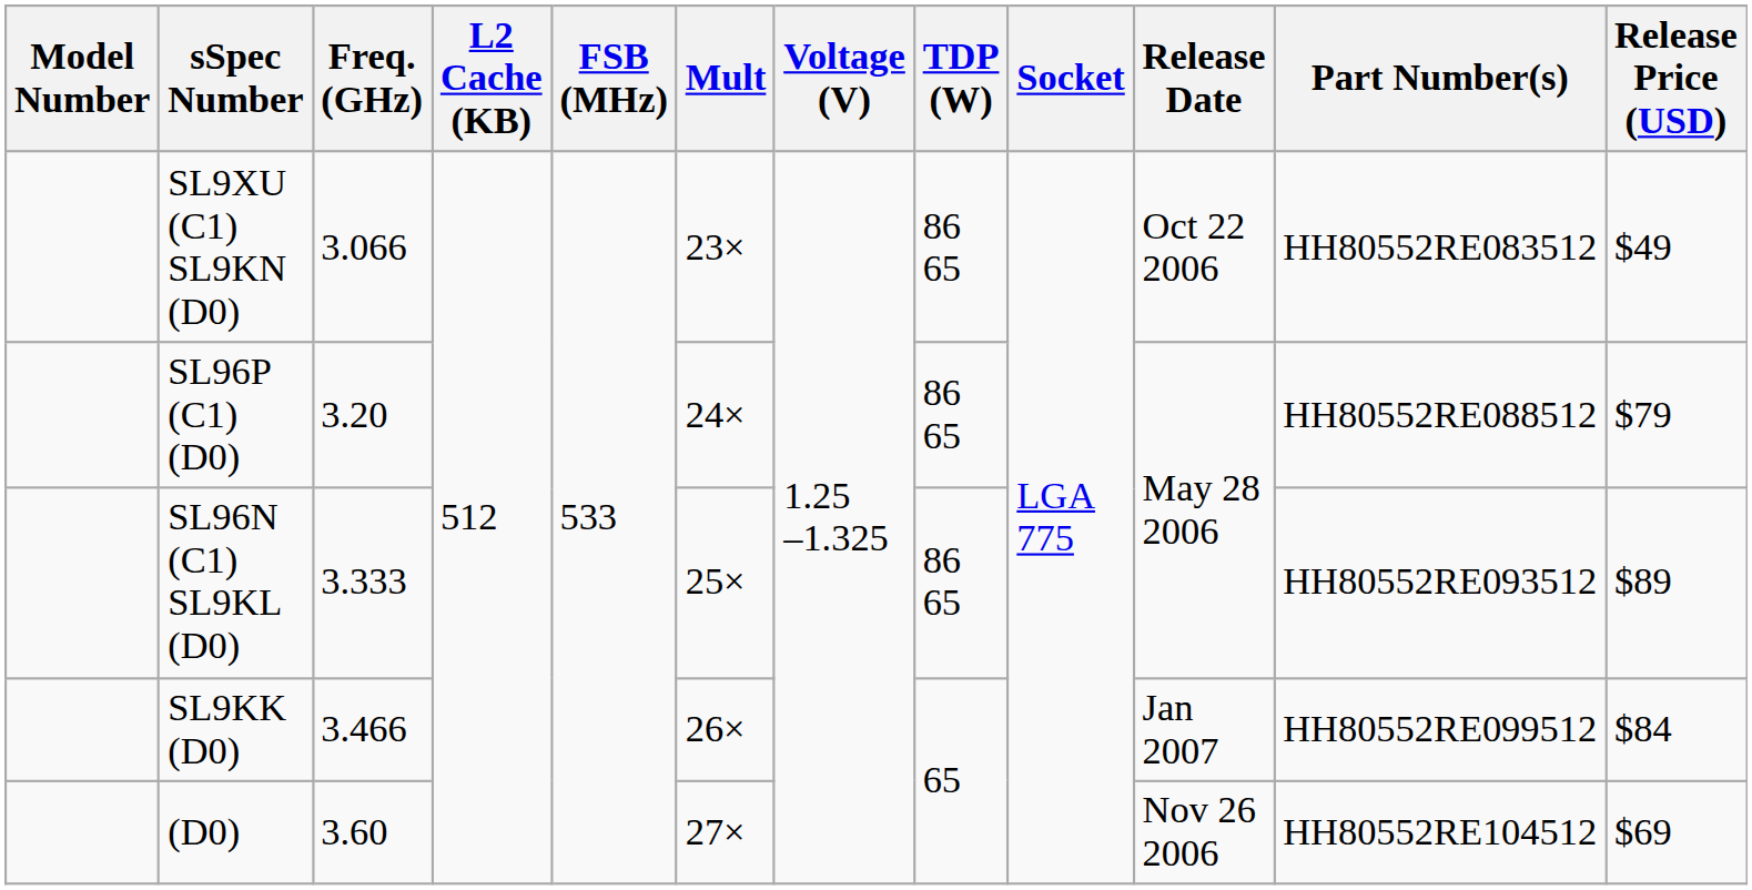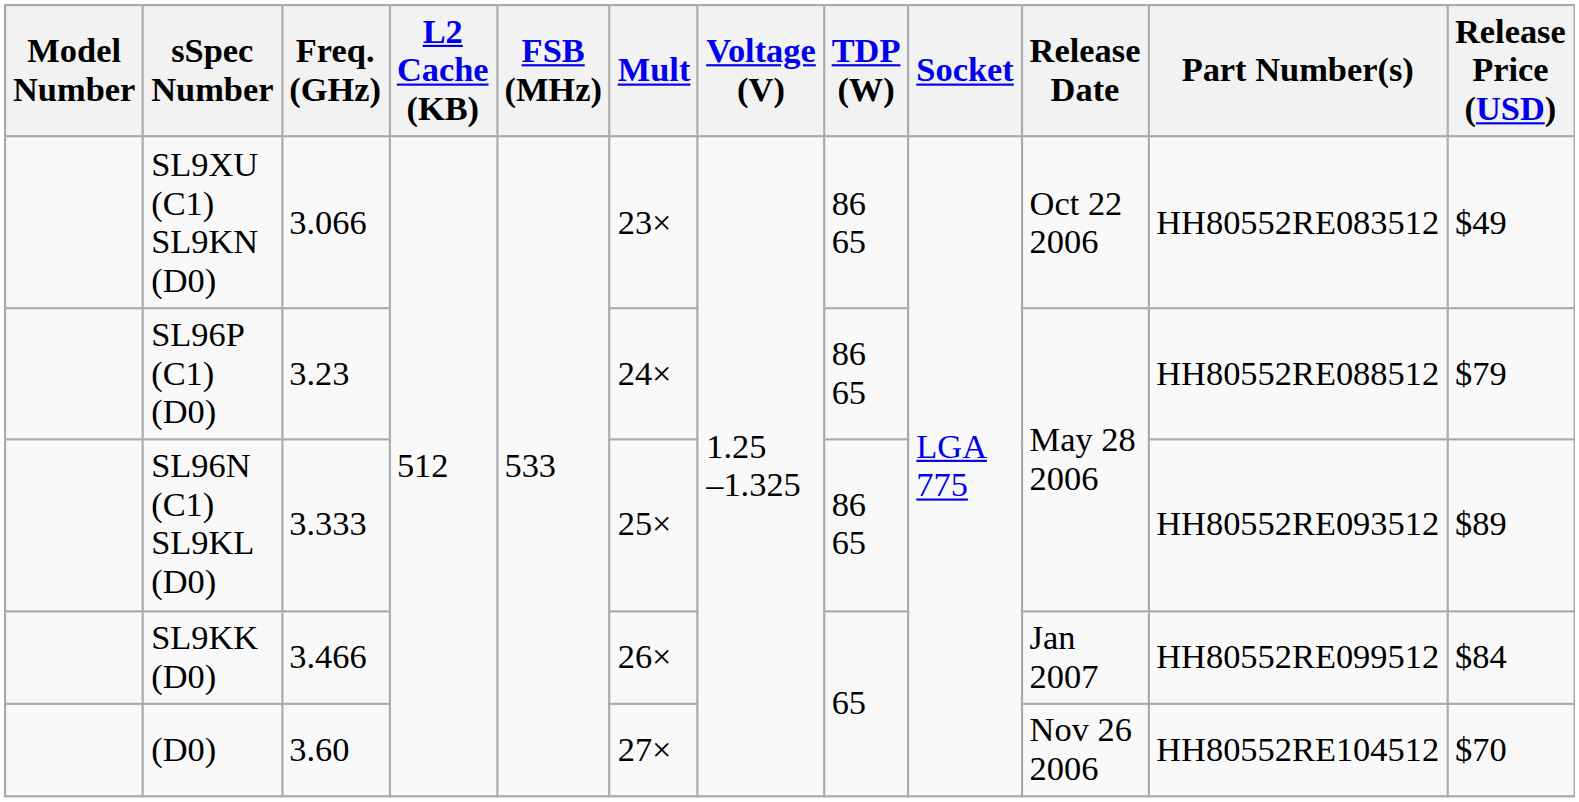 <table class="wikitable">
 <tr>
 <th>Model Number</th>
 <th>sSpec Number</th>
 <th>Freq.<br>(GHz)</th>
 <th><a href='#'>L2 Cache</a><br>(KB)</th>
 <th><a href='#'>FSB</a><br>(MHz)</th>
 <th><a href='#'>Mult</a></th>
 <th><a href='#'>Voltage</a><br>(V)</th>
 <th><a href='#'>TDP</a><br>(W)</th>
 <th><a href='#'>Socket</a></th>
 <th>Release Date</th>
 <th>Part Number(s)</th>
 <th>Release<br>Price<br>(<a href='#'>USD</a>)</th>
 </tr>
 <tr>
 <td></td>
 <td>SL9XU (C1)<br>SL9KN (D0)</td>
 <td>3.066</td>
 <td rowspan="5">512</td>
 <td rowspan="5">533</td>
 <td>23×</td>
 <td rowspan="5">1.25<br>–1.325</td>
 <td>86 <br>65</td>
 <td rowspan="5"><a href='#'>LGA 775</a></td>
 <td>Oct 22<br>2006</td>
 <td>HH80552RE083512</td>
 <td>$49</td>
 </tr>
 <tr>
 <td></td>
 <td>SL96P (C1)<br> (D0)</td>
-<td>3.20</td>
+<td>3.23</td>
 <td>24×</td>
 <td>86<br>65</td>
 <td rowspan="2">May 28<br>2006</td>
 <td>HH80552RE088512</td>
 <td>$79</td>
 </tr>
 <tr>
 <td></td>
 <td>SL96N (C1)<br>SL9KL (D0)</td>
 <td>3.333</td>
 <td>25×</td>
 <td>86<br>65</td>
 <td>HH80552RE093512</td>
 <td>$89</td>
 </tr>
 <tr>
 <td></td>
 <td>SL9KK (D0)</td>
 <td>3.466</td>
 <td>26×</td>
 <td rowspan="2">65</td>
 <td>Jan<br>2007</td>
 <td>HH80552RE099512</td>
 <td>$84</td>
 </tr>
 <tr>
 <td></td>
 <td> (D0)</td>
 <td>3.60</td>
 <td>27×</td>
 <td>Nov 26<br>2006</td>
 <td>HH80552RE104512</td>
-<td>$69</td>
+<td>$70</td>
 </tr>
 </table>
